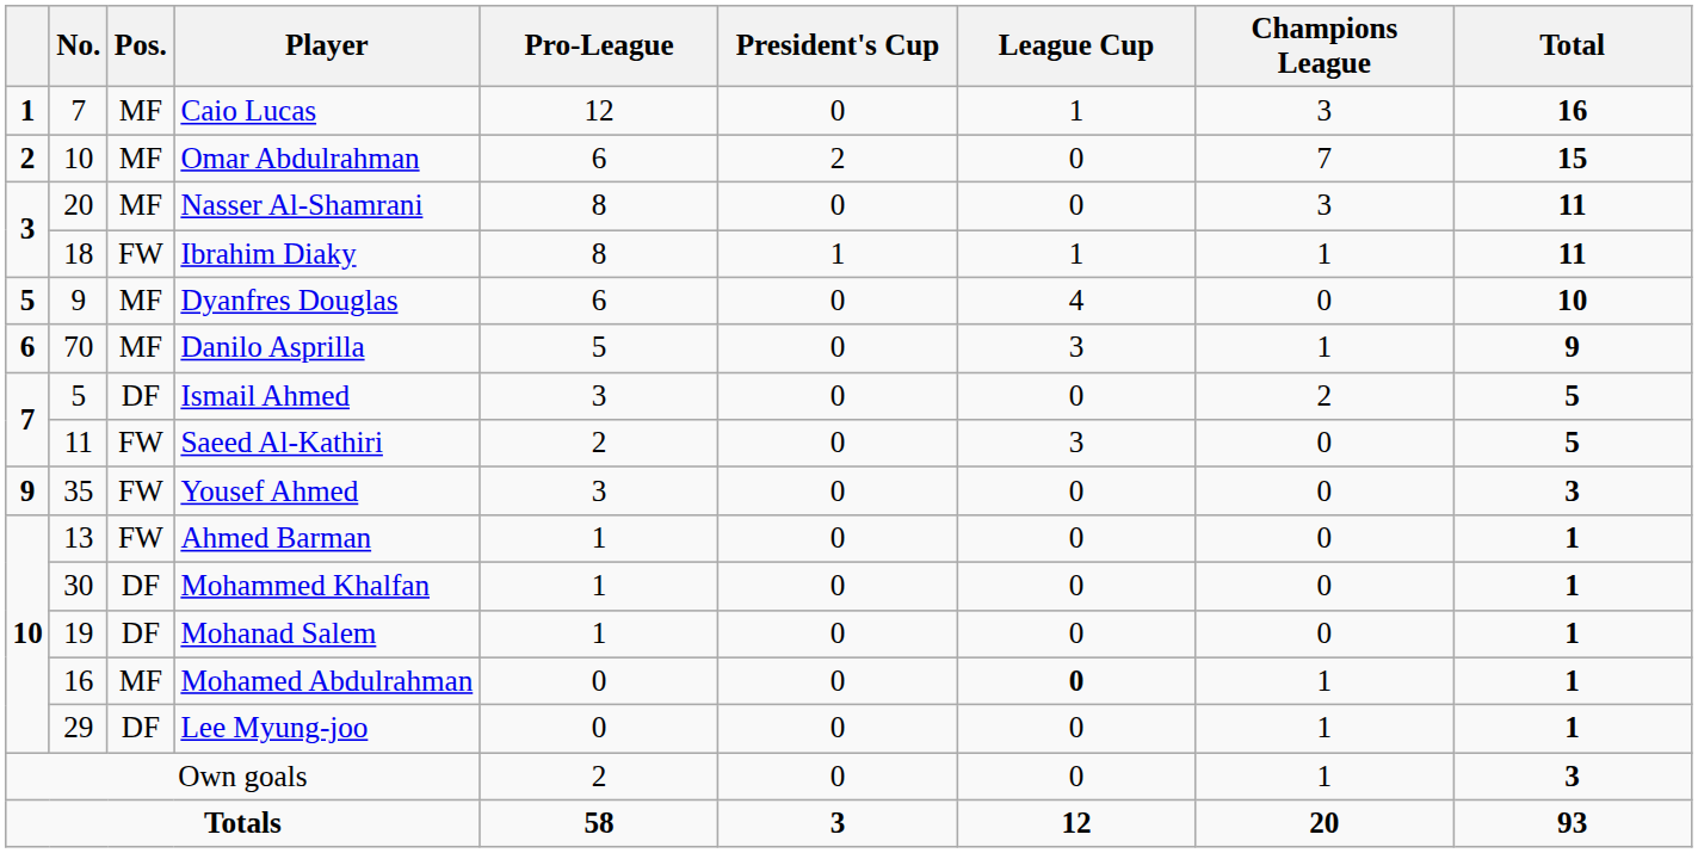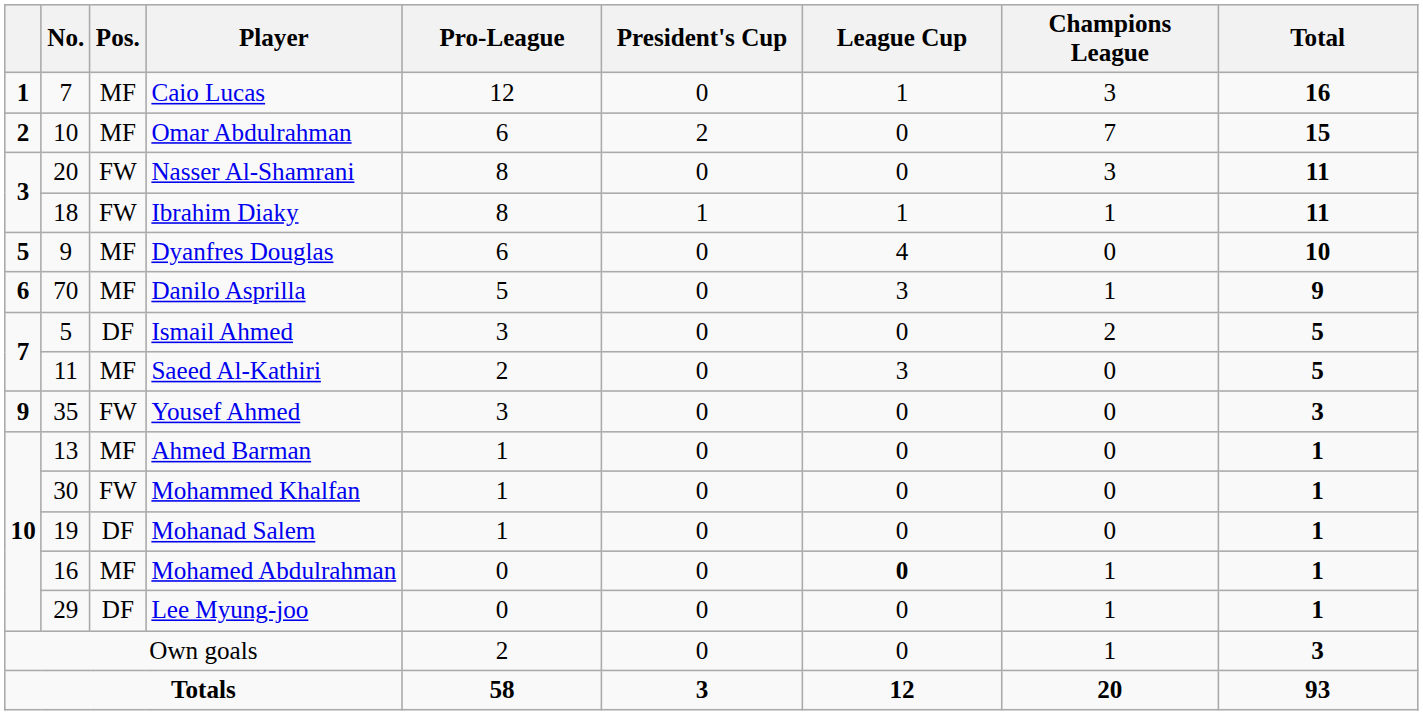 <table class="wikitable" style="text-align:center">
 <tr>
 <th width=15></th>
 <th width=15>No.</th>
 <th width=15>Pos.</th>
 <th>Player</th>
 <th width=120>Pro-League</th>
 <th width=120>President's Cup</th>
 <th width=120>League Cup</th>
 <th width=130>Champions League</th>
 <th width=120>Total</th>
 </tr>
 <tr>
 <td><strong>1</strong></td>
 <td>7</td>
 <td>MF</td>
 <td align="left"> <a href='#'>Caio Lucas</a></td>
 <td>12</td>
 <td>0</td>
 <td>1</td>
 <td>3</td>
 <td><strong>16</strong></td>
 </tr>
 <tr>
 <td><strong>2</strong></td>
 <td>10</td>
 <td>MF</td>
 <td align="left"> <a href='#'>Omar Abdulrahman</a></td>
 <td>6</td>
 <td>2</td>
 <td>0</td>
 <td>7</td>
 <td><strong>15</strong></td>
 </tr>
 <tr>
 <td rowspan=2><strong>3</strong></td>
 <td>20</td>
-<td>MF</td>
+<td>FW</td>
 <td align="left"> <a href='#'>Nasser Al-Shamrani</a></td>
 <td>8</td>
 <td>0</td>
 <td>0</td>
 <td>3</td>
 <td><strong>11</strong></td>
 </tr>
 <tr>
 <td>18</td>
 <td>FW</td>
 <td align="left"> <a href='#'>Ibrahim Diaky</a></td>
 <td>8</td>
 <td>1</td>
 <td>1</td>
 <td>1</td>
 <td><strong>11</strong></td>
 </tr>
 <tr>
 <td><strong>5</strong></td>
 <td>9</td>
 <td>MF</td>
 <td align="left"> <a href='#'>Dyanfres Douglas</a></td>
 <td>6</td>
 <td>0</td>
 <td>4</td>
 <td>0</td>
 <td><strong>10</strong></td>
 </tr>
 <tr>
 <td><strong>6</strong></td>
 <td>70</td>
 <td>MF</td>
 <td align="left"> <a href='#'>Danilo Asprilla</a></td>
 <td>5</td>
 <td>0</td>
 <td>3</td>
 <td>1</td>
 <td><strong>9</strong></td>
 </tr>
 <tr>
 <td rowspan=2><strong>7</strong></td>
 <td>5</td>
 <td>DF</td>
 <td align="left"> <a href='#'>Ismail Ahmed</a></td>
 <td>3</td>
 <td>0</td>
 <td>0</td>
 <td>2</td>
 <td><strong>5</strong></td>
 </tr>
 <tr>
 <td>11</td>
-<td>FW</td>
+<td>MF</td>
 <td align="left"> <a href='#'>Saeed Al-Kathiri</a></td>
 <td>2</td>
 <td>0</td>
 <td>3</td>
 <td>0</td>
 <td><strong>5</strong></td>
 </tr>
 <tr>
 <td><strong>9</strong></td>
 <td>35</td>
 <td>FW</td>
 <td align="left"> <a href='#'>Yousef Ahmed</a></td>
 <td>3</td>
 <td>0</td>
 <td>0</td>
 <td>0</td>
 <td><strong>3</strong></td>
 </tr>
 <tr>
 <td rowspan=5><strong>10</strong></td>
 <td>13</td>
-<td>FW</td>
+<td>MF</td>
 <td align="left"> <a href='#'>Ahmed Barman</a></td>
 <td>1</td>
 <td>0</td>
 <td>0</td>
 <td>0</td>
 <td><strong>1</strong></td>
 </tr>
 <tr>
 <td>30</td>
-<td>DF</td>
+<td>FW</td>
 <td align="left"> <a href='#'>Mohammed Khalfan</a></td>
 <td>1</td>
 <td>0</td>
 <td>0</td>
 <td>0</td>
 <td><strong>1</strong></td>
 </tr>
 <tr>
 <td>19</td>
 <td>DF</td>
 <td align="left"> <a href='#'>Mohanad Salem</a></td>
 <td>1</td>
 <td>0</td>
 <td>0</td>
 <td>0</td>
 <td><strong>1</strong></td>
 </tr>
 <tr>
 <td>16</td>
 <td>MF</td>
 <td align="left"> <a href='#'>Mohamed Abdulrahman</a></td>
 <td>0</td>
 <td>0</td>
 <td><strong>0</strong></td>
 <td>1</td>
 <td><strong>1</strong></td>
 </tr>
 <tr>
 <td>29</td>
 <td>DF</td>
 <td align="left"> <a href='#'>Lee Myung-joo</a></td>
 <td>0</td>
 <td>0</td>
 <td>0</td>
 <td>1</td>
 <td><strong>1</strong></td>
 </tr>
 <tr class="sortbottom">
 <td colspan="4">Own goals</td>
 <td>2</td>
 <td>0</td>
 <td>0</td>
 <td>1</td>
 <td><strong>3</strong></td>
 </tr>
 <tr class="sortbottom">
 <td colspan="4"><strong>Totals</strong></td>
 <td><strong>58</strong></td>
 <td><strong>3</strong></td>
 <td><strong>12</strong></td>
 <td><strong>20</strong></td>
 <td><strong>93</strong></td>
 </tr>
 </table>
